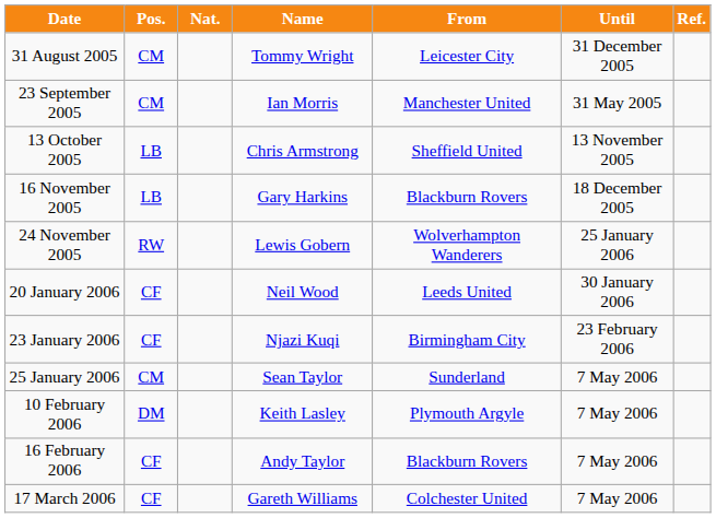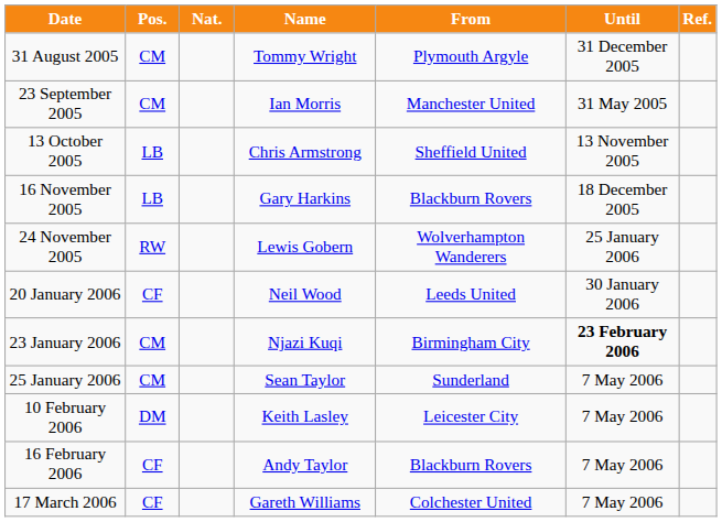 <table class="wikitable"  style="text-align:center; font-size:90%; ">
 <tr>
 <th style="background:#F68712; color:#FFFFFF; width:120px;">Date</th>
 <th style="background:#F68712; color:#FFFFFF; width:50px;">Pos.</th>
 <th style="background:#F68712; color:#FFFFFF; width:50px;">Nat.</th>
 <th style="background:#F68712; color:#FFFFFF; width:150px;">Name</th>
 <th style="background:#F68712; color:#FFFFFF; width:200px;">From</th>
 <th style="background:#F68712; color:#FFFFFF; width:110px;">Until</th>
 <th style="background:#F68712; color:#FFFFFF; width:25px;">Ref.</th>
 </tr>
 <tr>
 <td>31 August 2005</td>
 <td><a href='#'>CM</a></td>
 <td></td>
 <td><a href='#'>Tommy Wright</a></td>
-<td><a href='#'>Leicester City</a></td>
+<td><a href='#'>Plymouth Argyle</a></td>
 <td>31 December 2005</td>
 <td></td>
 </tr>
 <tr>
 <td>23 September 2005</td>
 <td><a href='#'>CM</a></td>
 <td></td>
 <td><a href='#'>Ian Morris</a></td>
 <td><a href='#'>Manchester United</a></td>
 <td>31 May 2005</td>
 <td></td>
 </tr>
 <tr>
 <td>13 October 2005</td>
 <td><a href='#'>LB</a></td>
 <td></td>
 <td><a href='#'>Chris Armstrong</a></td>
 <td><a href='#'>Sheffield United</a></td>
 <td>13 November 2005</td>
 <td></td>
 </tr>
 <tr>
 <td>16 November 2005</td>
 <td><a href='#'>LB</a></td>
 <td></td>
 <td><a href='#'>Gary Harkins</a></td>
 <td><a href='#'>Blackburn Rovers</a></td>
 <td>18 December 2005</td>
 <td></td>
 </tr>
 <tr>
 <td>24 November 2005</td>
 <td><a href='#'>RW</a></td>
 <td></td>
 <td><a href='#'>Lewis Gobern</a></td>
 <td><a href='#'>Wolverhampton Wanderers</a></td>
 <td>25 January 2006</td>
 <td></td>
 </tr>
 <tr>
 <td>20 January 2006</td>
 <td><a href='#'>CF</a></td>
 <td></td>
 <td><a href='#'>Neil Wood</a></td>
 <td><a href='#'>Leeds United</a></td>
 <td>30 January 2006</td>
 <td></td>
 </tr>
 <tr>
 <td>23 January 2006</td>
-<td><a href='#'>CF</a></td>
+<td><a href='#'>CM</a></td>
 <td></td>
 <td><a href='#'>Njazi Kuqi</a></td>
 <td><a href='#'>Birmingham City</a></td>
-<td>23 February 2006</td>
+<td><strong>23 February 2006</strong></td>
 <td></td>
 </tr>
 <tr>
 <td>25 January 2006</td>
 <td><a href='#'>CM</a></td>
 <td></td>
 <td><a href='#'>Sean Taylor</a></td>
 <td><a href='#'>Sunderland</a></td>
 <td>7 May 2006</td>
 <td></td>
 </tr>
 <tr>
 <td>10 February 2006</td>
 <td><a href='#'>DM</a></td>
 <td></td>
 <td><a href='#'>Keith Lasley</a></td>
-<td><a href='#'>Plymouth Argyle</a></td>
+<td><a href='#'>Leicester City</a></td>
 <td>7 May 2006</td>
 <td></td>
 </tr>
 <tr>
 <td>16 February 2006</td>
 <td><a href='#'>CF</a></td>
 <td></td>
 <td><a href='#'>Andy Taylor</a></td>
 <td><a href='#'>Blackburn Rovers</a></td>
 <td>7 May 2006</td>
 <td></td>
 </tr>
 <tr>
 <td>17 March 2006</td>
 <td><a href='#'>CF</a></td>
 <td></td>
 <td><a href='#'>Gareth Williams</a></td>
 <td><a href='#'>Colchester United</a></td>
 <td>7 May 2006</td>
 <td></td>
 </tr>
 </table>
